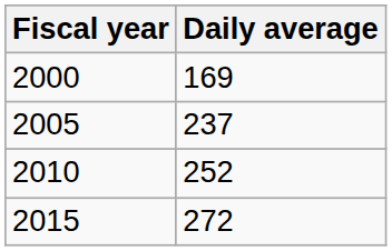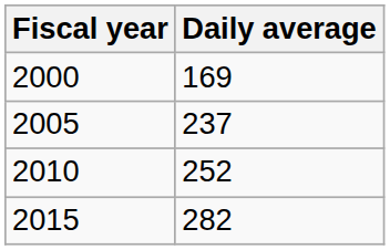 <table class="wikitable">
 <tr>
 <th>Fiscal year</th>
 <th>Daily average</th>
 </tr>
 <tr>
 <td>2000</td>
 <td>169</td>
 </tr>
 <tr>
 <td>2005</td>
 <td>237</td>
 </tr>
 <tr>
 <td>2010</td>
 <td>252</td>
 </tr>
 <tr>
 <td>2015</td>
-<td>272</td>
+<td>282</td>
 </tr>
 </table>
